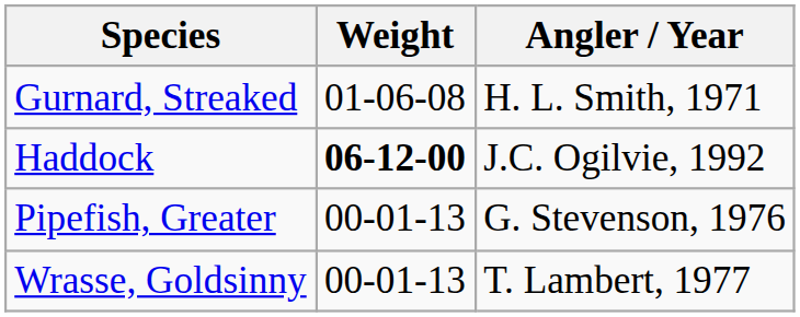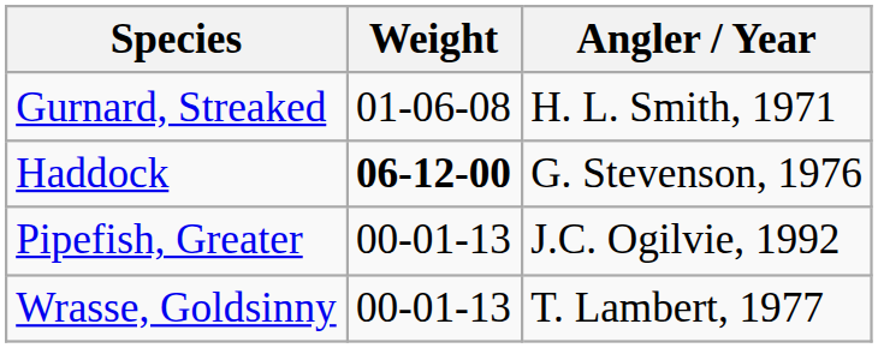 <table class="wikitable">
 <tr>
 <th>Species</th>
 <th>Weight</th>
 <th>Angler / Year</th>
 </tr>
 <tr>
 <td><a href='#'>Gurnard, Streaked</a></td>
 <td>01-06-08</td>
 <td>H. L. Smith, 1971</td>
 </tr>
 <tr>
 <td><a href='#'>Haddock</a></td>
 <td><strong>06-12-00</strong></td>
-<td>J.C. Ogilvie, 1992</td>
+<td>G. Stevenson, 1976</td>
 </tr>
 <tr>
 <td><a href='#'>Pipefish, Greater</a></td>
 <td>00-01-13</td>
-<td>G. Stevenson, 1976</td>
+<td>J.C. Ogilvie, 1992</td>
 </tr>
 <tr>
 <td><a href='#'>Wrasse, Goldsinny</a></td>
 <td>00-01-13</td>
 <td>T. Lambert, 1977</td>
 </tr>
 </table>
